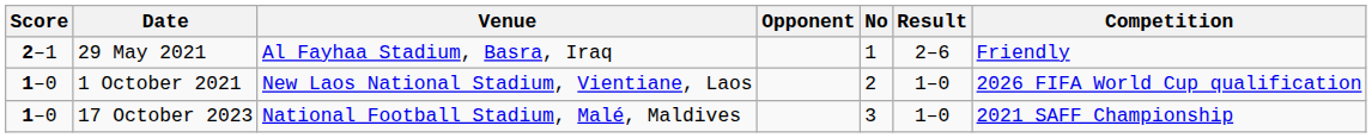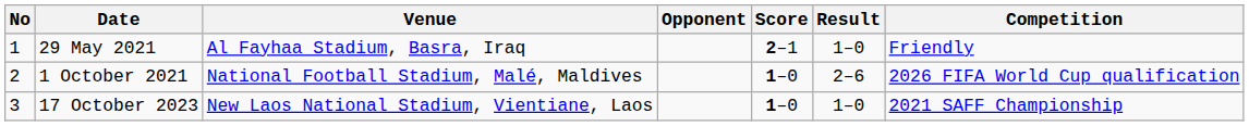 <table class="wikitable">
 <tr>
-<th>Score</th>
+<th>No</th>
 <th>Date</th>
 <th>Venue</th>
 <th>Opponent</th>
-<th>No</th>
+<th>Score</th>
 <th>Result</th>
 <th>Competition</th>
 </tr>
 <tr>
-<td align="center"><strong>2</strong>–1</td>
+<td>1</td>
 <td>29 May 2021</td>
 <td><a href='#'>Al Fayhaa Stadium</a>, <a href='#'>Basra</a>, Iraq</td>
 <td></td>
-<td>1</td>
-<td align="center">2–6</td>
+<td align="center"><strong>2</strong>–1</td>
+<td align="center">1–0</td>
 <td><a href='#'>Friendly</a></td>
 </tr>
 <tr>
+<td>2</td>
+<td>1 October 2021</td>
+<td><a href='#'>National Football Stadium</a>, <a href='#'>Malé</a>, Maldives</td>
+<td></td>
 <td align="center"><strong>1</strong>–0</td>
-<td>1 October 2021</td>
-<td><a href='#'>New Laos National Stadium</a>, <a href='#'>Vientiane</a>, Laos</td>
-<td></td>
-<td>2</td>
-<td align="center">1–0</td>
+<td align="center">2–6</td>
 <td><a href='#'>2026 FIFA World Cup qualification</a></td>
 </tr>
 <tr>
+<td>3</td>
+<td>17 October 2023</td>
+<td><a href='#'>New Laos National Stadium</a>, <a href='#'>Vientiane</a>, Laos</td>
+<td></td>
 <td align="center"><strong>1</strong>–0</td>
-<td>17 October 2023</td>
-<td><a href='#'>National Football Stadium</a>, <a href='#'>Malé</a>, Maldives</td>
-<td></td>
-<td>3</td>
 <td align="center">1–0</td>
 <td><a href='#'>2021 SAFF Championship</a></td>
 </tr>
 </table>
